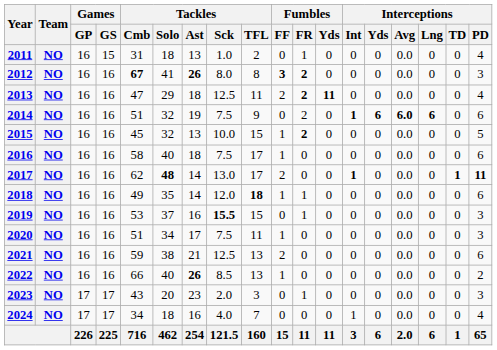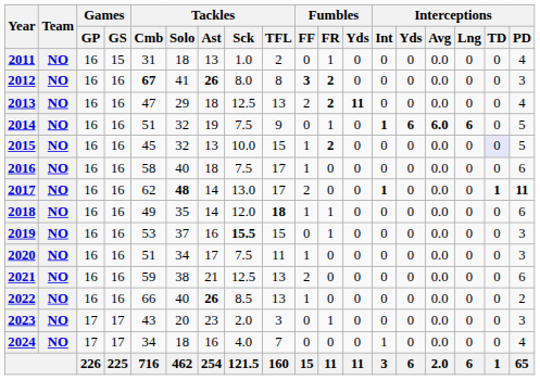 <table class="wikitable" style="text-align:center;">
 <tr>
 <th rowspan="2">Year</th>
 <th rowspan="2">Team</th>
 <th colspan="2">Games</th>
 <th colspan="5">Tackles</th>
 <th colspan="3">Fumbles</th>
 <th colspan="6">Interceptions</th>
 </tr>
 <tr>
 <th>GP</th>
 <th>GS</th>
 <th>Cmb</th>
 <th>Solo</th>
 <th>Ast</th>
 <th>Sck</th>
 <th>TFL</th>
 <th>FF</th>
 <th>FR</th>
 <th>Yds</th>
 <th>Int</th>
 <th>Yds</th>
 <th>Avg</th>
 <th>Lng</th>
 <th>TD</th>
 <th>PD</th>
 </tr>
 <tr>
 <th><a href='#'>2011</a></th>
 <th><a href='#'>NO</a></th>
 <td>16</td>
 <td>15</td>
 <td>31</td>
 <td>18</td>
 <td>13</td>
 <td>1.0</td>
 <td>2</td>
 <td>0</td>
 <td>1</td>
 <td>0</td>
 <td>0</td>
 <td>0</td>
 <td>0.0</td>
 <td>0</td>
 <td>0</td>
 <td>4</td>
 </tr>
 <tr>
 <th><a href='#'>2012</a></th>
 <th><a href='#'>NO</a></th>
 <td>16</td>
 <td>16</td>
 <td><strong>67</strong></td>
 <td>41</td>
 <td><strong>26</strong></td>
 <td>8.0</td>
 <td>8</td>
 <td><strong>3</strong></td>
 <td><strong>2</strong></td>
 <td>0</td>
 <td>0</td>
 <td>0</td>
 <td>0.0</td>
 <td>0</td>
 <td>0</td>
 <td>3</td>
 </tr>
 <tr>
 <th><a href='#'>2013</a></th>
 <th><a href='#'>NO</a></th>
 <td>16</td>
 <td>16</td>
 <td>47</td>
 <td>29</td>
 <td>18</td>
 <td>12.5</td>
-<td>11</td>
+<td>13</td>
 <td>2</td>
 <td><strong>2</strong></td>
 <td><strong>11</strong></td>
 <td>0</td>
 <td>0</td>
 <td>0.0</td>
 <td>0</td>
 <td>0</td>
 <td>4</td>
 </tr>
 <tr>
 <th><a href='#'>2014</a></th>
 <th><a href='#'>NO</a></th>
 <td>16</td>
 <td>16</td>
 <td>51</td>
 <td>32</td>
 <td>19</td>
 <td>7.5</td>
 <td>9</td>
 <td>0</td>
-<td>2</td>
+<td>1</td>
 <td>0</td>
 <td><strong>1</strong></td>
 <td><strong>6</strong></td>
 <td><strong>6.0</strong></td>
 <td><strong>6</strong></td>
 <td>0</td>
-<td>6</td>
+<td>5</td>
 </tr>
 <tr>
 <th><a href='#'>2015</a></th>
 <th><a href='#'>NO</a></th>
 <td>16</td>
 <td>16</td>
 <td>45</td>
 <td>32</td>
 <td>13</td>
 <td>10.0</td>
 <td>15</td>
 <td>1</td>
 <td><strong>2</strong></td>
 <td>0</td>
 <td>0</td>
 <td>0</td>
 <td>0.0</td>
 <td>0</td>
-<td>0</td>
+<td style="background: lavender;">0</td>
 <td>5</td>
 </tr>
 <tr>
 <th><a href='#'>2016</a></th>
 <th><a href='#'>NO</a></th>
 <td>16</td>
 <td>16</td>
 <td>58</td>
 <td>40</td>
 <td>18</td>
 <td>7.5</td>
 <td>17</td>
 <td>1</td>
 <td>0</td>
 <td>0</td>
 <td>0</td>
 <td>0</td>
 <td>0.0</td>
 <td>0</td>
 <td>0</td>
 <td>6</td>
 </tr>
 <tr>
 <th><a href='#'>2017</a></th>
 <th><a href='#'>NO</a></th>
 <td>16</td>
 <td>16</td>
 <td>62</td>
 <td><strong>48</strong></td>
 <td>14</td>
 <td>13.0</td>
 <td>17</td>
 <td>2</td>
 <td>0</td>
 <td>0</td>
 <td><strong>1</strong></td>
 <td>0</td>
 <td>0.0</td>
 <td>0</td>
 <td><strong>1</strong></td>
 <td><strong>11</strong></td>
 </tr>
 <tr>
 <th><a href='#'>2018</a></th>
 <th><a href='#'>NO</a></th>
 <td>16</td>
 <td>16</td>
 <td>49</td>
 <td>35</td>
 <td>14</td>
 <td>12.0</td>
 <td><strong>18</strong></td>
 <td>1</td>
 <td>1</td>
 <td>0</td>
 <td>0</td>
 <td>0</td>
 <td>0.0</td>
 <td>0</td>
 <td>0</td>
 <td>6</td>
 </tr>
 <tr>
 <th><a href='#'>2019</a></th>
 <th><a href='#'>NO</a></th>
 <td>16</td>
 <td>16</td>
 <td>53</td>
 <td>37</td>
 <td>16</td>
 <td><strong>15.5</strong></td>
 <td>15</td>
 <td>0</td>
 <td>1</td>
 <td>0</td>
 <td>0</td>
 <td>0</td>
 <td>0.0</td>
 <td>0</td>
 <td>0</td>
 <td>3</td>
 </tr>
 <tr>
 <th><a href='#'>2020</a></th>
 <th><a href='#'>NO</a></th>
 <td>16</td>
 <td>16</td>
 <td>51</td>
 <td>34</td>
 <td>17</td>
 <td>7.5</td>
 <td>11</td>
 <td>1</td>
 <td>0</td>
 <td>0</td>
 <td>0</td>
 <td>0</td>
 <td>0.0</td>
 <td>0</td>
 <td>0</td>
 <td>3</td>
 </tr>
 <tr>
 <th><a href='#'>2021</a></th>
 <th><a href='#'>NO</a></th>
 <td>16</td>
 <td>16</td>
 <td>59</td>
 <td>38</td>
 <td>21</td>
 <td>12.5</td>
 <td>13</td>
 <td>2</td>
 <td>0</td>
 <td>0</td>
 <td>0</td>
 <td>0</td>
 <td>0.0</td>
 <td>0</td>
 <td>0</td>
 <td>6</td>
 </tr>
 <tr>
 <th><a href='#'>2022</a></th>
 <th><a href='#'>NO</a></th>
 <td>16</td>
 <td>16</td>
 <td>66</td>
 <td>40</td>
 <td><strong>26</strong></td>
 <td>8.5</td>
 <td>13</td>
 <td>1</td>
 <td>0</td>
 <td>0</td>
 <td>0</td>
 <td>0</td>
 <td>0.0</td>
 <td>0</td>
 <td>0</td>
 <td>2</td>
 </tr>
 <tr>
 <th><a href='#'>2023</a></th>
 <th><a href='#'>NO</a></th>
 <td>17</td>
 <td>17</td>
 <td>43</td>
 <td>20</td>
 <td>23</td>
 <td>2.0</td>
 <td>3</td>
 <td>0</td>
 <td>1</td>
 <td>0</td>
 <td>0</td>
 <td>0</td>
 <td>0.0</td>
 <td>0</td>
 <td>0</td>
 <td>3</td>
 </tr>
 <tr>
 <th><a href='#'>2024</a></th>
 <th><a href='#'>NO</a></th>
 <td>17</td>
 <td>17</td>
 <td>34</td>
 <td>18</td>
 <td>16</td>
 <td>4.0</td>
 <td>7</td>
 <td>0</td>
 <td>0</td>
 <td>0</td>
 <td>1</td>
 <td>0</td>
 <td>0.0</td>
 <td>0</td>
 <td>0</td>
 <td>4</td>
 </tr>
 <tr>
 <th colspan="2"></th>
 <th>226</th>
 <th>225</th>
 <th>716</th>
 <th>462</th>
 <th>254</th>
 <th>121.5</th>
 <th>160</th>
 <th>15</th>
 <th>11</th>
 <th>11</th>
 <th>3</th>
 <th>6</th>
 <th>2.0</th>
 <th>6</th>
 <th>1</th>
 <th>65</th>
 </tr>
 </table>
